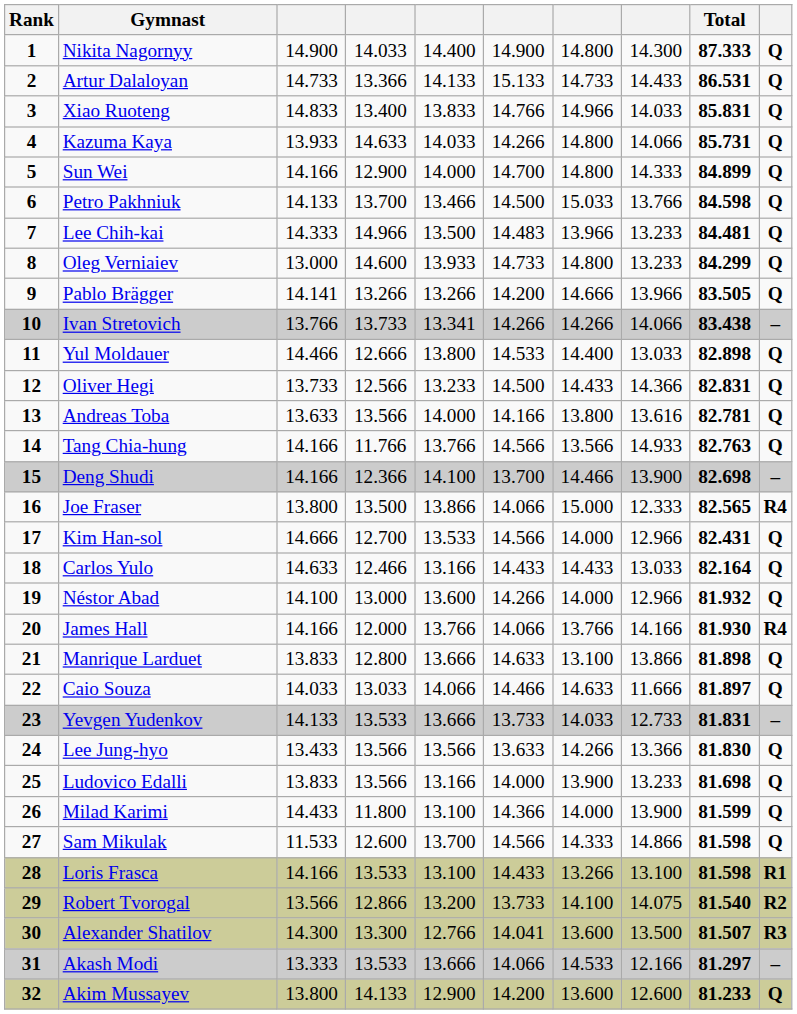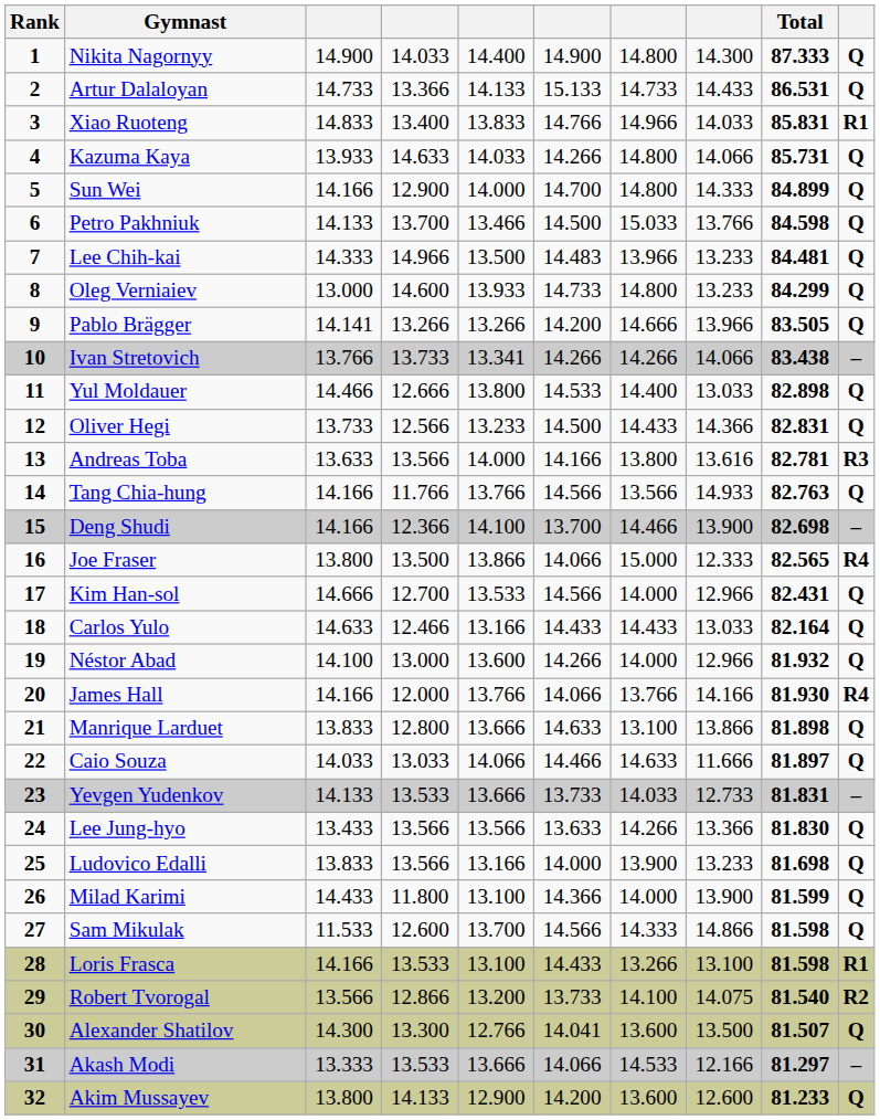 <table class="wikitable sortable" style="text-align:center; font-size:100%">
 <tr>
 <th scope="col" style="width:15px;">Rank</th>
 <th scope="col" style="width:175px;">Gymnast</th>
 <th scope="col" style="width:50px;"></th>
 <th scope="col" style="width:50px;"></th>
 <th scope="col" style="width:50px;"></th>
 <th scope="col" style="width:50px;"></th>
 <th scope="col" style="width:50px;"></th>
 <th scope="col" style="width:50px;"></th>
 <th scope="col" style="width:50px;">Total</th>
 <th scope="col" style="width:15px;"></th>
 </tr>
 <tr>
 <td scope="row" style="text-align:center;"><strong>1</strong></td>
 <td style="text-align:left;"> <a href='#'>Nikita Nagornyy</a></td>
 <td>14.900</td>
 <td>14.033</td>
 <td>14.400</td>
 <td>14.900</td>
 <td>14.800</td>
 <td>14.300</td>
 <td><strong>87.333</strong></td>
 <td><strong>Q</strong></td>
 </tr>
 <tr>
 <td scope="row" style="text-align:center;"><strong>2</strong></td>
 <td style="text-align:left;"> <a href='#'>Artur Dalaloyan</a></td>
 <td>14.733</td>
 <td>13.366</td>
 <td>14.133</td>
 <td>15.133</td>
 <td>14.733</td>
 <td>14.433</td>
 <td><strong>86.531</strong></td>
 <td><strong>Q</strong></td>
 </tr>
 <tr>
 <td scope="row" style="text-align:center;"><strong>3</strong></td>
 <td style="text-align:left;"> <a href='#'>Xiao Ruoteng</a></td>
 <td>14.833</td>
 <td>13.400</td>
 <td>13.833</td>
 <td>14.766</td>
 <td>14.966</td>
 <td>14.033</td>
 <td><strong>85.831</strong></td>
-<td><strong>Q</strong></td>
+<td><strong>R1</strong></td>
 </tr>
 <tr>
 <td scope="row" style="text-align:center;"><strong>4</strong></td>
 <td style="text-align:left;"> <a href='#'>Kazuma Kaya</a></td>
 <td>13.933</td>
 <td>14.633</td>
 <td>14.033</td>
 <td>14.266</td>
 <td>14.800</td>
 <td>14.066</td>
 <td><strong>85.731</strong></td>
 <td><strong>Q</strong></td>
 </tr>
 <tr>
 <td scope="row" style="text-align:center;"><strong>5</strong></td>
 <td style="text-align:left;"> <a href='#'>Sun Wei</a></td>
 <td>14.166</td>
 <td>12.900</td>
 <td>14.000</td>
 <td>14.700</td>
 <td>14.800</td>
 <td>14.333</td>
 <td><strong>84.899</strong></td>
 <td><strong>Q</strong></td>
 </tr>
 <tr>
 <td scope="row" style="text-align:center;"><strong>6</strong></td>
 <td style="text-align:left;"> <a href='#'>Petro Pakhniuk</a></td>
 <td>14.133</td>
 <td>13.700</td>
 <td>13.466</td>
 <td>14.500</td>
 <td>15.033</td>
 <td>13.766</td>
 <td><strong>84.598</strong></td>
 <td><strong>Q</strong></td>
 </tr>
 <tr>
 <td scope="row" style="text-align:center;"><strong>7</strong></td>
 <td style="text-align:left;"> <a href='#'>Lee Chih-kai</a></td>
 <td>14.333</td>
 <td>14.966</td>
 <td>13.500</td>
 <td>14.483</td>
 <td>13.966</td>
 <td>13.233</td>
 <td><strong>84.481</strong></td>
 <td><strong>Q</strong></td>
 </tr>
 <tr>
 <td scope="row" style="text-align:center;"><strong>8</strong></td>
 <td style="text-align:left;"> <a href='#'>Oleg Verniaiev</a></td>
 <td>13.000</td>
 <td>14.600</td>
 <td>13.933</td>
 <td>14.733</td>
 <td>14.800</td>
 <td>13.233</td>
 <td><strong>84.299</strong></td>
 <td><strong>Q</strong></td>
 </tr>
 <tr>
 <td scope="row" style="text-align:center;"><strong>9</strong></td>
 <td style="text-align:left;"> <a href='#'>Pablo Brägger</a></td>
 <td>14.141</td>
 <td>13.266</td>
 <td>13.266</td>
 <td>14.200</td>
 <td>14.666</td>
 <td>13.966</td>
 <td><strong>83.505</strong></td>
 <td><strong>Q</strong></td>
 </tr>
 <tr style="background:#cccccc;">
 <td scope="row" style="text-align:center;"><strong>10</strong></td>
 <td style="text-align:left;"> <a href='#'>Ivan Stretovich</a></td>
 <td>13.766</td>
 <td>13.733</td>
 <td>13.341</td>
 <td>14.266</td>
 <td>14.266</td>
 <td>14.066</td>
 <td><strong>83.438</strong></td>
 <td><strong>–</strong></td>
 </tr>
 <tr>
 <td scope="row" style="text-align:center;"><strong>11</strong></td>
 <td style="text-align:left;"> <a href='#'>Yul Moldauer</a></td>
 <td>14.466</td>
 <td>12.666</td>
 <td>13.800</td>
 <td>14.533</td>
 <td>14.400</td>
 <td>13.033</td>
 <td><strong>82.898</strong></td>
 <td><strong>Q</strong></td>
 </tr>
 <tr>
 <td scope="row" style="text-align:center;"><strong>12</strong></td>
 <td style="text-align:left;"> <a href='#'>Oliver Hegi</a></td>
 <td>13.733</td>
 <td>12.566</td>
 <td>13.233</td>
 <td>14.500</td>
 <td>14.433</td>
 <td>14.366</td>
 <td><strong>82.831</strong></td>
 <td><strong>Q</strong></td>
 </tr>
 <tr>
 <td scope="row" style="text-align:center;"><strong>13</strong></td>
 <td style="text-align:left;"> <a href='#'>Andreas Toba</a></td>
 <td>13.633</td>
 <td>13.566</td>
 <td>14.000</td>
 <td>14.166</td>
 <td>13.800</td>
 <td>13.616</td>
 <td><strong>82.781</strong></td>
-<td><strong>Q</strong></td>
+<td><strong>R3</strong></td>
 </tr>
 <tr>
 <td scope="row" style="text-align:center;"><strong>14</strong></td>
 <td style="text-align:left;"> <a href='#'>Tang Chia-hung</a></td>
 <td>14.166</td>
 <td>11.766</td>
 <td>13.766</td>
 <td>14.566</td>
 <td>13.566</td>
 <td>14.933</td>
 <td><strong>82.763</strong></td>
 <td><strong>Q</strong></td>
 </tr>
 <tr style="background:#cccccc;">
 <td scope="row" style="text-align:center;"><strong>15</strong></td>
 <td style="text-align:left;"> <a href='#'>Deng Shudi</a></td>
 <td>14.166</td>
 <td>12.366</td>
 <td>14.100</td>
 <td>13.700</td>
 <td>14.466</td>
 <td>13.900</td>
 <td><strong>82.698</strong></td>
 <td><strong>–</strong></td>
 </tr>
 <tr>
 <td scope="row" style="text-align:center;"><strong>16</strong></td>
 <td style="text-align:left;"> <a href='#'>Joe Fraser</a></td>
 <td>13.800</td>
 <td>13.500</td>
 <td>13.866</td>
 <td>14.066</td>
 <td>15.000</td>
 <td>12.333</td>
 <td><strong>82.565</strong></td>
 <td><strong>R4</strong></td>
 </tr>
 <tr>
 <td scope="row" style="text-align:center;"><strong>17</strong></td>
 <td style="text-align:left;"> <a href='#'>Kim Han-sol</a></td>
 <td>14.666</td>
 <td>12.700</td>
 <td>13.533</td>
 <td>14.566</td>
 <td>14.000</td>
 <td>12.966</td>
 <td><strong>82.431</strong></td>
 <td><strong>Q</strong></td>
 </tr>
 <tr>
 <td scope="row" style="text-align:center;"><strong>18</strong></td>
 <td style="text-align:left;"> <a href='#'>Carlos Yulo</a></td>
 <td>14.633</td>
 <td>12.466</td>
 <td>13.166</td>
 <td>14.433</td>
 <td>14.433</td>
 <td>13.033</td>
 <td><strong>82.164</strong></td>
 <td><strong>Q</strong></td>
 </tr>
 <tr>
 <td scope="row" style="text-align:center;"><strong>19</strong></td>
 <td style="text-align:left;"> <a href='#'>Néstor Abad</a></td>
 <td>14.100</td>
 <td>13.000</td>
 <td>13.600</td>
 <td>14.266</td>
 <td>14.000</td>
 <td>12.966</td>
 <td><strong>81.932</strong></td>
 <td><strong>Q</strong></td>
 </tr>
 <tr>
 <td scope="row" style="text-align:center;"><strong>20</strong></td>
 <td style="text-align:left;"> <a href='#'>James Hall</a></td>
 <td>14.166</td>
 <td>12.000</td>
 <td>13.766</td>
 <td>14.066</td>
 <td>13.766</td>
 <td>14.166</td>
 <td><strong>81.930</strong></td>
 <td><strong>R4</strong></td>
 </tr>
 <tr>
 <td scope="row" style="text-align:center;"><strong>21</strong></td>
 <td style="text-align:left;"> <a href='#'>Manrique Larduet</a></td>
 <td>13.833</td>
 <td>12.800</td>
 <td>13.666</td>
 <td>14.633</td>
 <td>13.100</td>
 <td>13.866</td>
 <td><strong>81.898</strong></td>
 <td><strong>Q</strong></td>
 </tr>
 <tr>
 <td scope="row" style="text-align:center;"><strong>22</strong></td>
 <td style="text-align:left;"> <a href='#'>Caio Souza</a></td>
 <td>14.033</td>
 <td>13.033</td>
 <td>14.066</td>
 <td>14.466</td>
 <td>14.633</td>
 <td>11.666</td>
 <td><strong>81.897</strong></td>
 <td><strong>Q</strong></td>
 </tr>
 <tr style="background:#cccccc;">
 <td scope="row" style="text-align:center;"><strong>23</strong></td>
 <td style="text-align:left;"> <a href='#'>Yevgen Yudenkov</a></td>
 <td>14.133</td>
 <td>13.533</td>
 <td>13.666</td>
 <td>13.733</td>
 <td>14.033</td>
 <td>12.733</td>
 <td><strong>81.831</strong></td>
 <td><strong>–</strong></td>
 </tr>
 <tr>
 <td scope="row" style="text-align:center;"><strong>24</strong></td>
 <td style="text-align:left;"> <a href='#'>Lee Jung-hyo</a></td>
 <td>13.433</td>
 <td>13.566</td>
 <td>13.566</td>
 <td>13.633</td>
 <td>14.266</td>
 <td>13.366</td>
 <td><strong>81.830</strong></td>
 <td><strong>Q</strong></td>
 </tr>
 <tr>
 <td scope="row" style="text-align:center;"><strong>25</strong></td>
 <td style="text-align:left;"> <a href='#'>Ludovico Edalli</a></td>
 <td>13.833</td>
 <td>13.566</td>
 <td>13.166</td>
 <td>14.000</td>
 <td>13.900</td>
 <td>13.233</td>
 <td><strong>81.698</strong></td>
 <td><strong>Q</strong></td>
 </tr>
 <tr>
 <td scope="row" style="text-align:center;"><strong>26</strong></td>
 <td style="text-align:left;"> <a href='#'>Milad Karimi</a></td>
 <td>14.433</td>
 <td>11.800</td>
 <td>13.100</td>
 <td>14.366</td>
 <td>14.000</td>
 <td>13.900</td>
 <td><strong>81.599</strong></td>
 <td><strong>Q</strong></td>
 </tr>
 <tr>
 <td scope="row" style="text-align:center;"><strong>27</strong></td>
 <td style="text-align:left;"> <a href='#'>Sam Mikulak</a></td>
 <td>11.533</td>
 <td>12.600</td>
 <td>13.700</td>
 <td>14.566</td>
 <td>14.333</td>
 <td>14.866</td>
 <td><strong>81.598</strong></td>
 <td><strong>Q</strong></td>
 </tr>
 <tr style="background:#cccc99;">
 <td scope="row" style="text-align:center;"><strong>28</strong></td>
 <td style="text-align:left;"> <a href='#'>Loris Frasca</a></td>
 <td>14.166</td>
 <td>13.533</td>
 <td>13.100</td>
 <td>14.433</td>
 <td>13.266</td>
 <td>13.100</td>
 <td><strong>81.598</strong></td>
 <td><strong>R1</strong></td>
 </tr>
 <tr style="background:#cccc99;">
 <td scope="row" style="text-align:center;"><strong>29</strong></td>
 <td style="text-align:left;"> <a href='#'>Robert Tvorogal</a></td>
 <td>13.566</td>
 <td>12.866</td>
 <td>13.200</td>
 <td>13.733</td>
 <td>14.100</td>
 <td>14.075</td>
 <td><strong>81.540</strong></td>
 <td><strong>R2</strong></td>
 </tr>
 <tr style="background:#cccc99;">
 <td scope="row" style="text-align:center;"><strong>30</strong></td>
 <td style="text-align:left;"> <a href='#'>Alexander Shatilov</a></td>
 <td>14.300</td>
 <td>13.300</td>
 <td>12.766</td>
 <td>14.041</td>
 <td>13.600</td>
 <td>13.500</td>
 <td><strong>81.507</strong></td>
-<td><strong>R3</strong></td>
+<td><strong>Q</strong></td>
 </tr>
 <tr style="background:#cccccc;">
 <td scope="row" style="text-align:center;"><strong>31</strong></td>
 <td style="text-align:left;"> <a href='#'>Akash Modi</a></td>
 <td>13.333</td>
 <td>13.533</td>
 <td>13.666</td>
 <td>14.066</td>
 <td>14.533</td>
 <td>12.166</td>
 <td><strong>81.297</strong></td>
 <td><strong>–</strong></td>
 </tr>
 <tr style="background:#cccc99;">
 <td scope="row" style="text-align:center;"><strong>32</strong></td>
 <td style="text-align:left;"> <a href='#'>Akim Mussayev</a></td>
 <td>13.800</td>
 <td>14.133</td>
 <td>12.900</td>
 <td>14.200</td>
 <td>13.600</td>
 <td>12.600</td>
 <td><strong>81.233</strong></td>
 <td><strong>Q</strong></td>
 </tr>
 </table>
